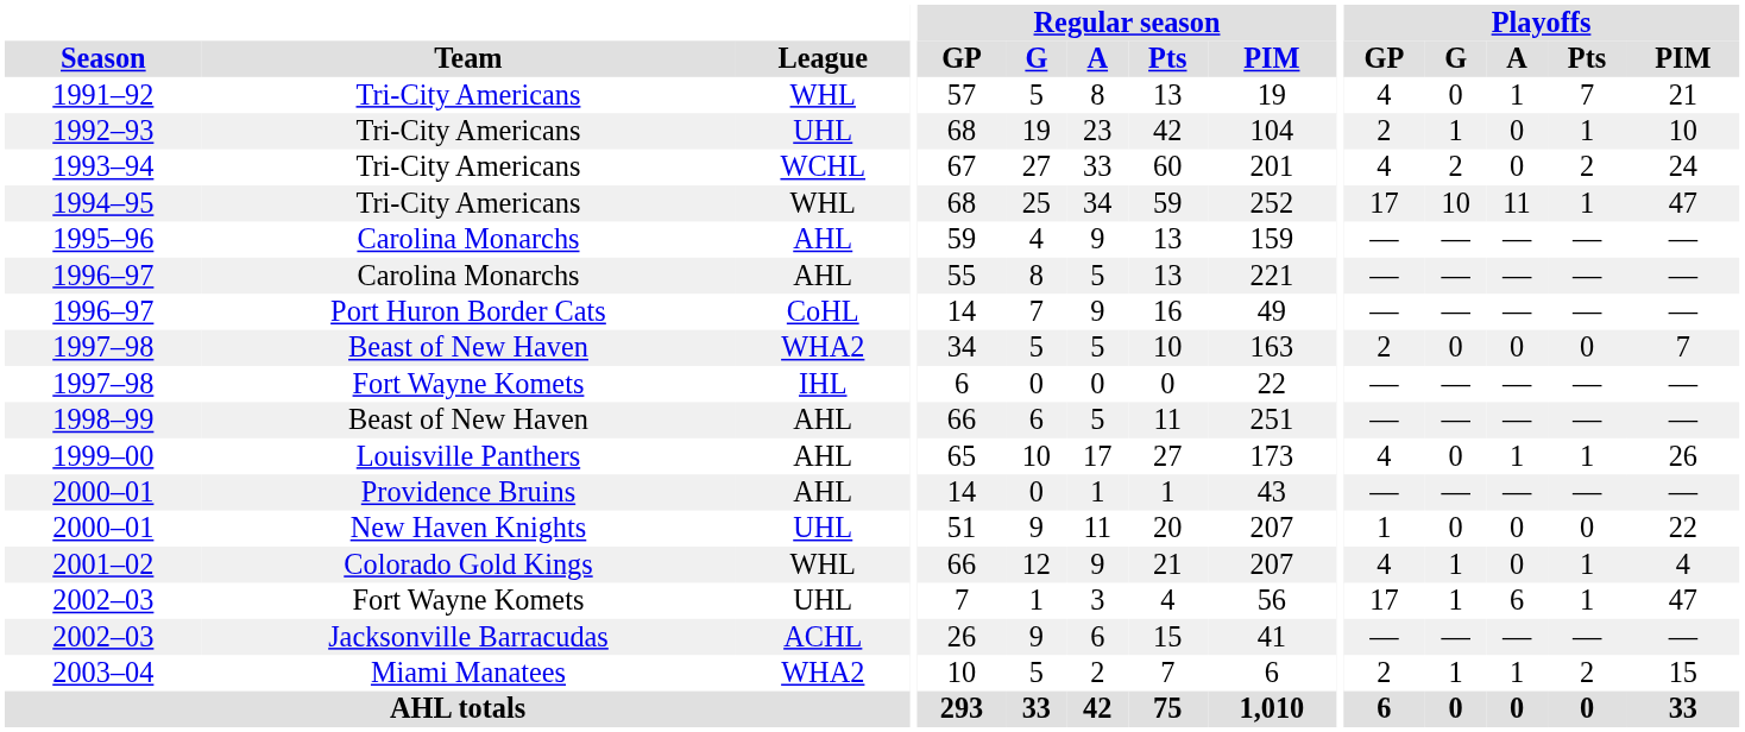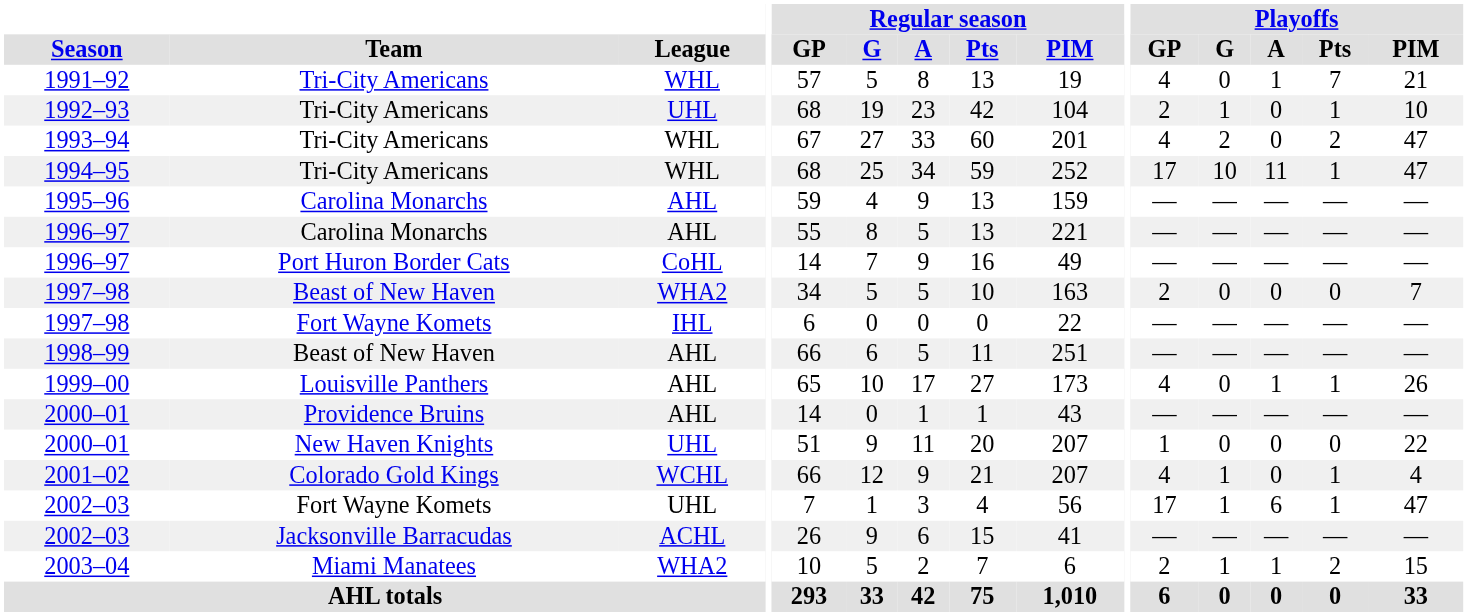 <table border="0" cellpadding="1" cellspacing="0" style="text-align:center; width:60em">
 <tr bgcolor="#e0e0e0">
 <th colspan="3" bgcolor="#ffffff"></th>
 <th rowspan="99" bgcolor="#ffffff"></th>
 <th colspan="5"><a href='#'>Regular season</a></th>
 <th rowspan="99" bgcolor="#ffffff"></th>
 <th colspan="5"><a href='#'>Playoffs</a></th>
 </tr>
 <tr bgcolor="#e0e0e0">
 <th><a href='#'>Season</a></th>
 <th>Team</th>
 <th>League</th>
 <th>GP</th>
 <th><a href='#'>G</a></th>
 <th><a href='#'>A</a></th>
 <th><a href='#'>Pts</a></th>
 <th><a href='#'>PIM</a></th>
 <th>GP</th>
 <th>G</th>
 <th>A</th>
 <th>Pts</th>
 <th>PIM</th>
 </tr>
 <tr>
 <td><a href='#'>1991–92</a></td>
 <td><a href='#'>Tri-City Americans</a></td>
 <td><a href='#'>WHL</a></td>
 <td>57</td>
 <td>5</td>
 <td>8</td>
 <td>13</td>
 <td>19</td>
 <td>4</td>
 <td>0</td>
 <td>1</td>
 <td>7</td>
 <td>21</td>
 </tr>
 <tr bgcolor="#f0f0f0">
 <td><a href='#'>1992–93</a></td>
 <td>Tri-City Americans</td>
 <td><a href='#'>UHL</a></td>
 <td>68</td>
 <td>19</td>
 <td>23</td>
 <td>42</td>
 <td>104</td>
 <td>2</td>
 <td>1</td>
 <td>0</td>
 <td>1</td>
 <td>10</td>
 </tr>
 <tr>
 <td><a href='#'>1993–94</a></td>
 <td>Tri-City Americans</td>
-<td><a href='#'>WCHL</a></td>
+<td>WHL</td>
 <td>67</td>
 <td>27</td>
 <td>33</td>
 <td>60</td>
 <td>201</td>
 <td>4</td>
 <td>2</td>
 <td>0</td>
 <td>2</td>
-<td>24</td>
+<td>47</td>
 </tr>
 <tr bgcolor="#f0f0f0">
 <td><a href='#'>1994–95</a></td>
 <td>Tri-City Americans</td>
 <td>WHL</td>
 <td>68</td>
 <td>25</td>
 <td>34</td>
 <td>59</td>
 <td>252</td>
 <td>17</td>
 <td>10</td>
 <td>11</td>
 <td>1</td>
 <td>47</td>
 </tr>
 <tr>
 <td><a href='#'>1995–96</a></td>
 <td><a href='#'>Carolina Monarchs</a></td>
 <td><a href='#'>AHL</a></td>
 <td>59</td>
 <td>4</td>
 <td>9</td>
 <td>13</td>
 <td>159</td>
 <td>—</td>
 <td>—</td>
 <td>—</td>
 <td>—</td>
 <td>—</td>
 </tr>
 <tr bgcolor="#f0f0f0">
 <td><a href='#'>1996–97</a></td>
 <td>Carolina Monarchs</td>
 <td>AHL</td>
 <td>55</td>
 <td>8</td>
 <td>5</td>
 <td>13</td>
 <td>221</td>
 <td>—</td>
 <td>—</td>
 <td>—</td>
 <td>—</td>
 <td>—</td>
 </tr>
 <tr>
 <td><a href='#'>1996–97</a></td>
 <td><a href='#'>Port Huron Border Cats</a></td>
 <td><a href='#'>CoHL</a></td>
 <td>14</td>
 <td>7</td>
 <td>9</td>
 <td>16</td>
 <td>49</td>
 <td>—</td>
 <td>—</td>
 <td>—</td>
 <td>—</td>
 <td>—</td>
 </tr>
 <tr bgcolor="#f0f0f0">
 <td><a href='#'>1997–98</a></td>
 <td><a href='#'>Beast of New Haven</a></td>
 <td><a href='#'>WHA2</a></td>
 <td>34</td>
 <td>5</td>
 <td>5</td>
 <td>10</td>
 <td>163</td>
 <td>2</td>
 <td>0</td>
 <td>0</td>
 <td>0</td>
 <td>7</td>
 </tr>
 <tr>
 <td><a href='#'>1997–98</a></td>
 <td><a href='#'>Fort Wayne Komets</a></td>
 <td><a href='#'>IHL</a></td>
 <td>6</td>
 <td>0</td>
 <td>0</td>
 <td>0</td>
 <td>22</td>
 <td>—</td>
 <td>—</td>
 <td>—</td>
 <td>—</td>
 <td>—</td>
 </tr>
 <tr bgcolor="#f0f0f0">
 <td><a href='#'>1998–99</a></td>
 <td>Beast of New Haven</td>
 <td>AHL</td>
 <td>66</td>
 <td>6</td>
 <td>5</td>
 <td>11</td>
 <td>251</td>
 <td>—</td>
 <td>—</td>
 <td>—</td>
 <td>—</td>
 <td>—</td>
 </tr>
 <tr>
 <td><a href='#'>1999–00</a></td>
 <td><a href='#'>Louisville Panthers</a></td>
 <td>AHL</td>
 <td>65</td>
 <td>10</td>
 <td>17</td>
 <td>27</td>
 <td>173</td>
 <td>4</td>
 <td>0</td>
 <td>1</td>
 <td>1</td>
 <td>26</td>
 </tr>
 <tr bgcolor="#f0f0f0">
 <td><a href='#'>2000–01</a></td>
 <td><a href='#'>Providence Bruins</a></td>
 <td>AHL</td>
 <td>14</td>
 <td>0</td>
 <td>1</td>
 <td>1</td>
 <td>43</td>
 <td>—</td>
 <td>—</td>
 <td>—</td>
 <td>—</td>
 <td>—</td>
 </tr>
 <tr>
 <td><a href='#'>2000–01</a></td>
 <td><a href='#'>New Haven Knights</a></td>
 <td><a href='#'>UHL</a></td>
 <td>51</td>
 <td>9</td>
 <td>11</td>
 <td>20</td>
 <td>207</td>
 <td>1</td>
 <td>0</td>
 <td>0</td>
 <td>0</td>
 <td>22</td>
 </tr>
 <tr bgcolor="#f0f0f0">
 <td><a href='#'>2001–02</a></td>
 <td><a href='#'>Colorado Gold Kings</a></td>
-<td>WHL</td>
+<td><a href='#'>WCHL</a></td>
 <td>66</td>
 <td>12</td>
 <td>9</td>
 <td>21</td>
 <td>207</td>
 <td>4</td>
 <td>1</td>
 <td>0</td>
 <td>1</td>
 <td>4</td>
 </tr>
 <tr>
 <td><a href='#'>2002–03</a></td>
 <td>Fort Wayne Komets</td>
 <td>UHL</td>
 <td>7</td>
 <td>1</td>
 <td>3</td>
 <td>4</td>
 <td>56</td>
 <td>17</td>
 <td>1</td>
 <td>6</td>
 <td>1</td>
 <td>47</td>
 </tr>
 <tr bgcolor="#f0f0f0">
 <td><a href='#'>2002–03</a></td>
 <td><a href='#'>Jacksonville Barracudas</a></td>
 <td><a href='#'>ACHL</a></td>
 <td>26</td>
 <td>9</td>
 <td>6</td>
 <td>15</td>
 <td>41</td>
 <td>—</td>
 <td>—</td>
 <td>—</td>
 <td>—</td>
 <td>—</td>
 </tr>
 <tr>
 <td><a href='#'>2003–04</a></td>
 <td><a href='#'>Miami Manatees</a></td>
 <td><a href='#'>WHA2</a></td>
 <td>10</td>
 <td>5</td>
 <td>2</td>
 <td>7</td>
 <td>6</td>
 <td>2</td>
 <td>1</td>
 <td>1</td>
 <td>2</td>
 <td>15</td>
 </tr>
 <tr>
 </tr>
 <tr ALIGN="center" bgcolor="#e0e0e0">
 <th colspan="3">AHL totals</th>
 <th ALIGN="center">293</th>
 <th ALIGN="center">33</th>
 <th ALIGN="center">42</th>
 <th ALIGN="center">75</th>
 <th ALIGN="center">1,010</th>
 <th ALIGN="center">6</th>
 <th ALIGN="center">0</th>
 <th ALIGN="center">0</th>
 <th ALIGN="center">0</th>
 <th ALIGN="center">33</th>
 </tr>
 </table>
